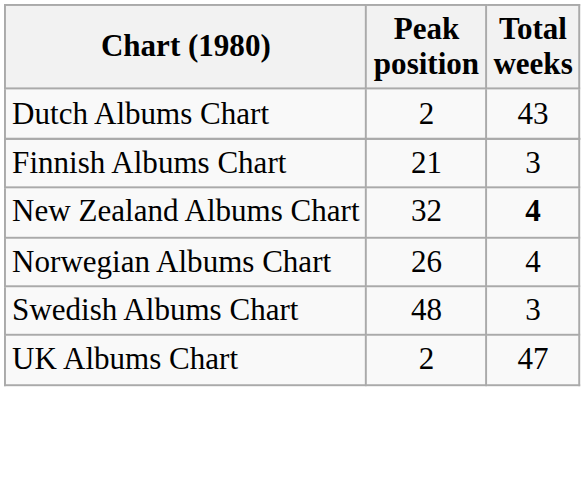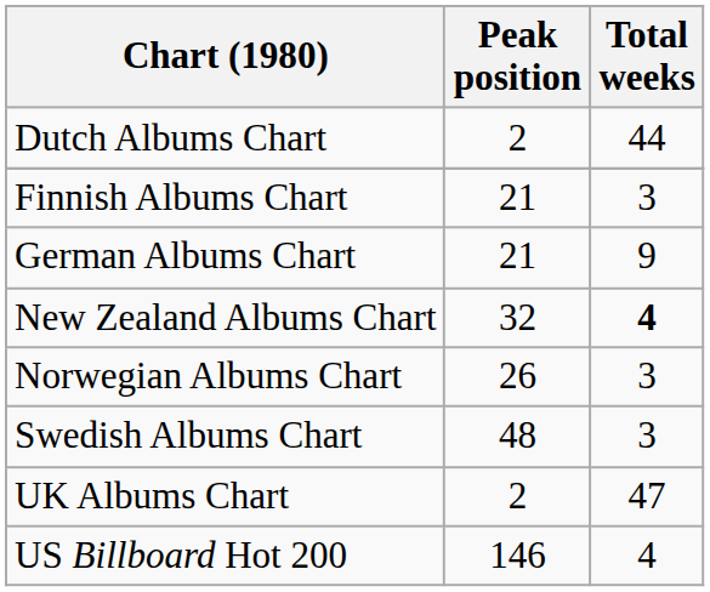 <table class="wikitable sortable">
 <tr>
 <th>Chart (1980)</th>
 <th>Peak<br>position</th>
 <th>Total<br>weeks</th>
 </tr>
 <tr>
 <td align="left">Dutch Albums Chart</td>
 <td style="text-align:center;">2</td>
-<td style="text-align:center;">43</td>
+<td style="text-align:center;">44</td>
 </tr>
 <tr>
 </tr>
 <tr>
 <td>Finnish Albums Chart</td>
 <td style="text-align:center;">21</td>
 <td style="text-align:center;">3</td>
 </tr>
 <tr>
+<td align="left">German Albums Chart</td>
+<td style="text-align:center;">21</td>
+<td style="text-align:center;">9</td>
+</tr>
+<tr>
 <td align="left">New Zealand Albums Chart</td>
 <td style="text-align:center;">32</td>
 <td style="text-align:center;"><strong>4</strong></td>
 </tr>
 <tr>
 <td align="left">Norwegian Albums Chart</td>
 <td style="text-align:center;">26</td>
-<td style="text-align:center;">4</td>
+<td style="text-align:center;">3</td>
 </tr>
 <tr>
 <td align="left">Swedish Albums Chart</td>
 <td style="text-align:center;">48</td>
 <td style="text-align:center;">3</td>
 </tr>
 <tr>
 <td align="left">UK Albums Chart</td>
 <td style="text-align:center;">2</td>
 <td style="text-align:center;">47</td>
 </tr>
+<tr>
+<td align="left">US <em>Billboard</em> Hot 200</td>
+<td style="text-align:center;">146</td>
+<td style="text-align:center;">4</td>
+</tr>
 </table>
